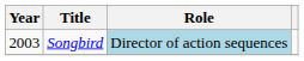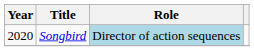 <table class="wikitable plainrowheaders">
 <tr>
 <th>Year</th>
 <th>Title</th>
 <th>Role</th>
 <th scope="col"></th>
 </tr>
 <tr>
-<td>2003</td>
+<td>2020</td>
 <td><em><a href='#'>Songbird</a></em></td>
 <td style="background: lightblue;">Director of action sequences</td>
 <td style="text-align:center;"></td>
 </tr>
 <tr>
 </tr>
 </table>
